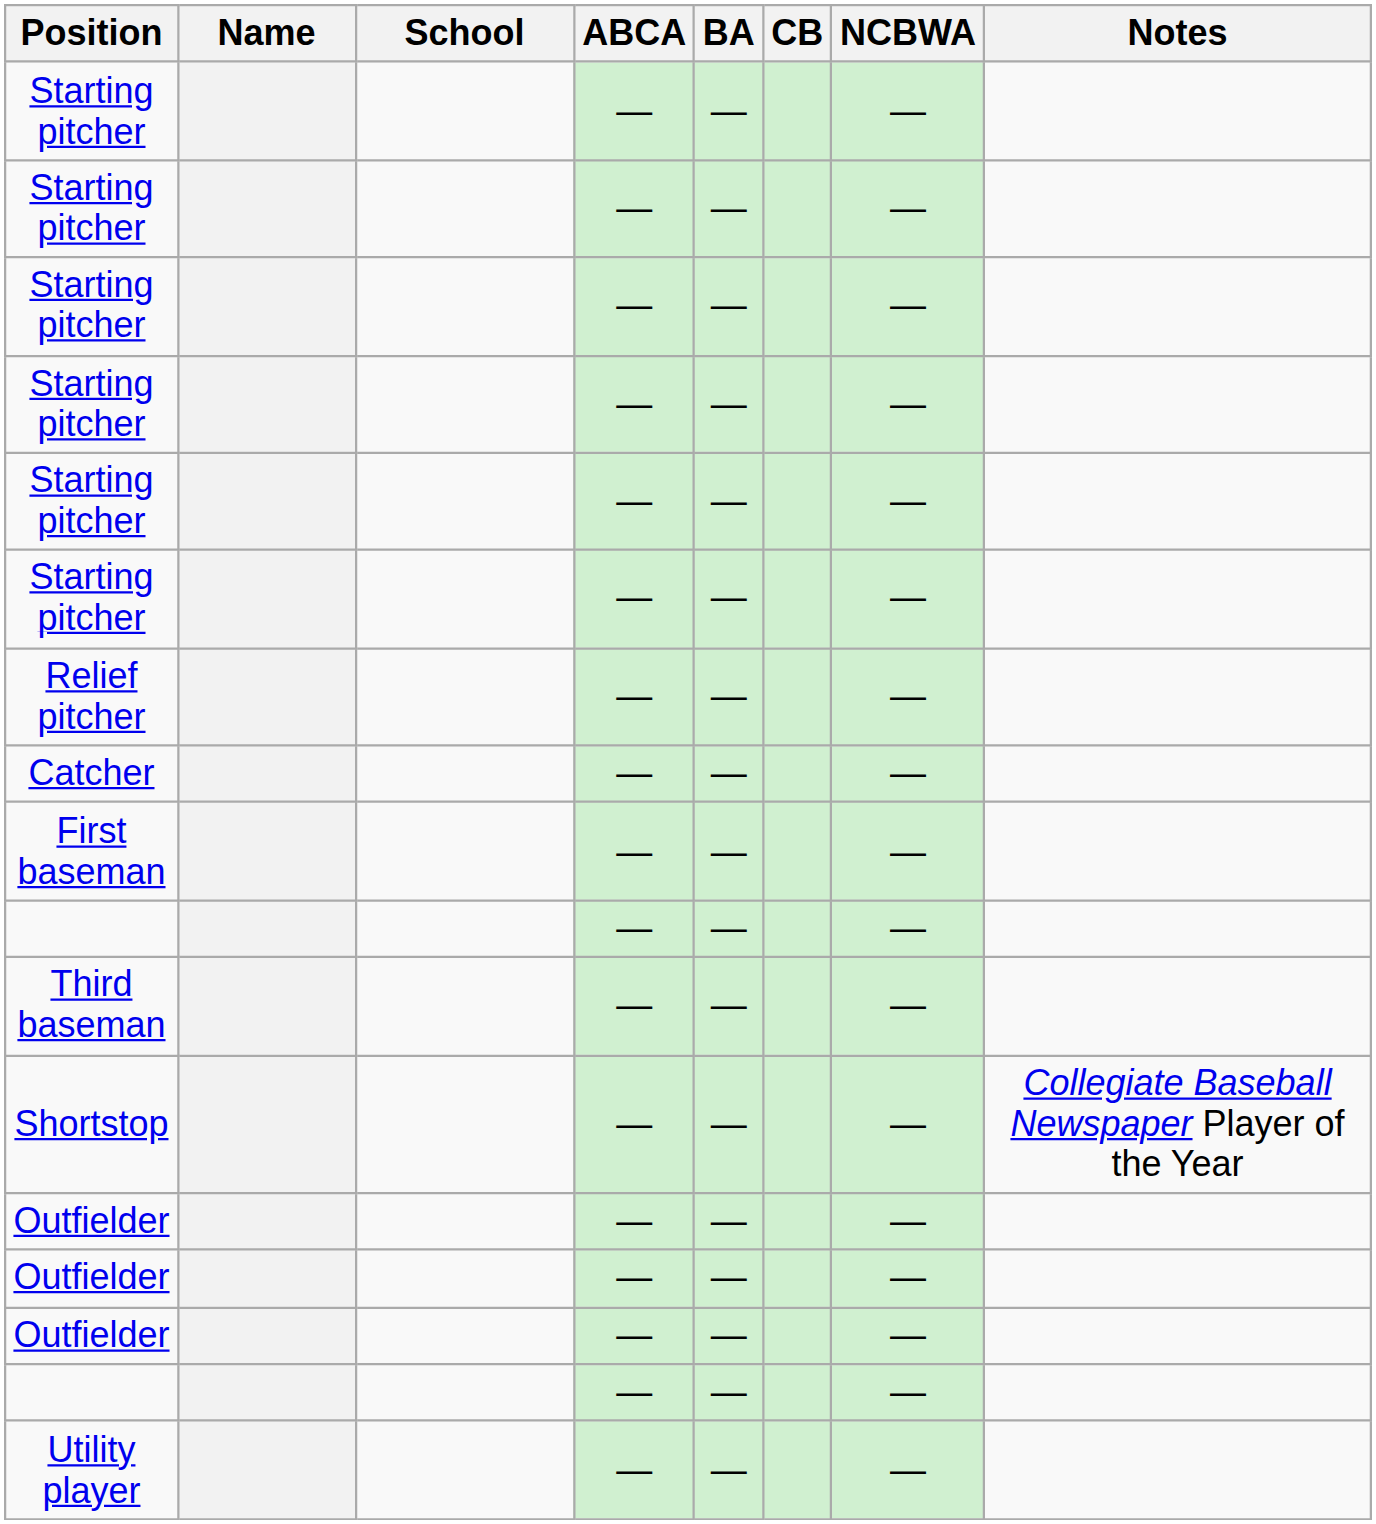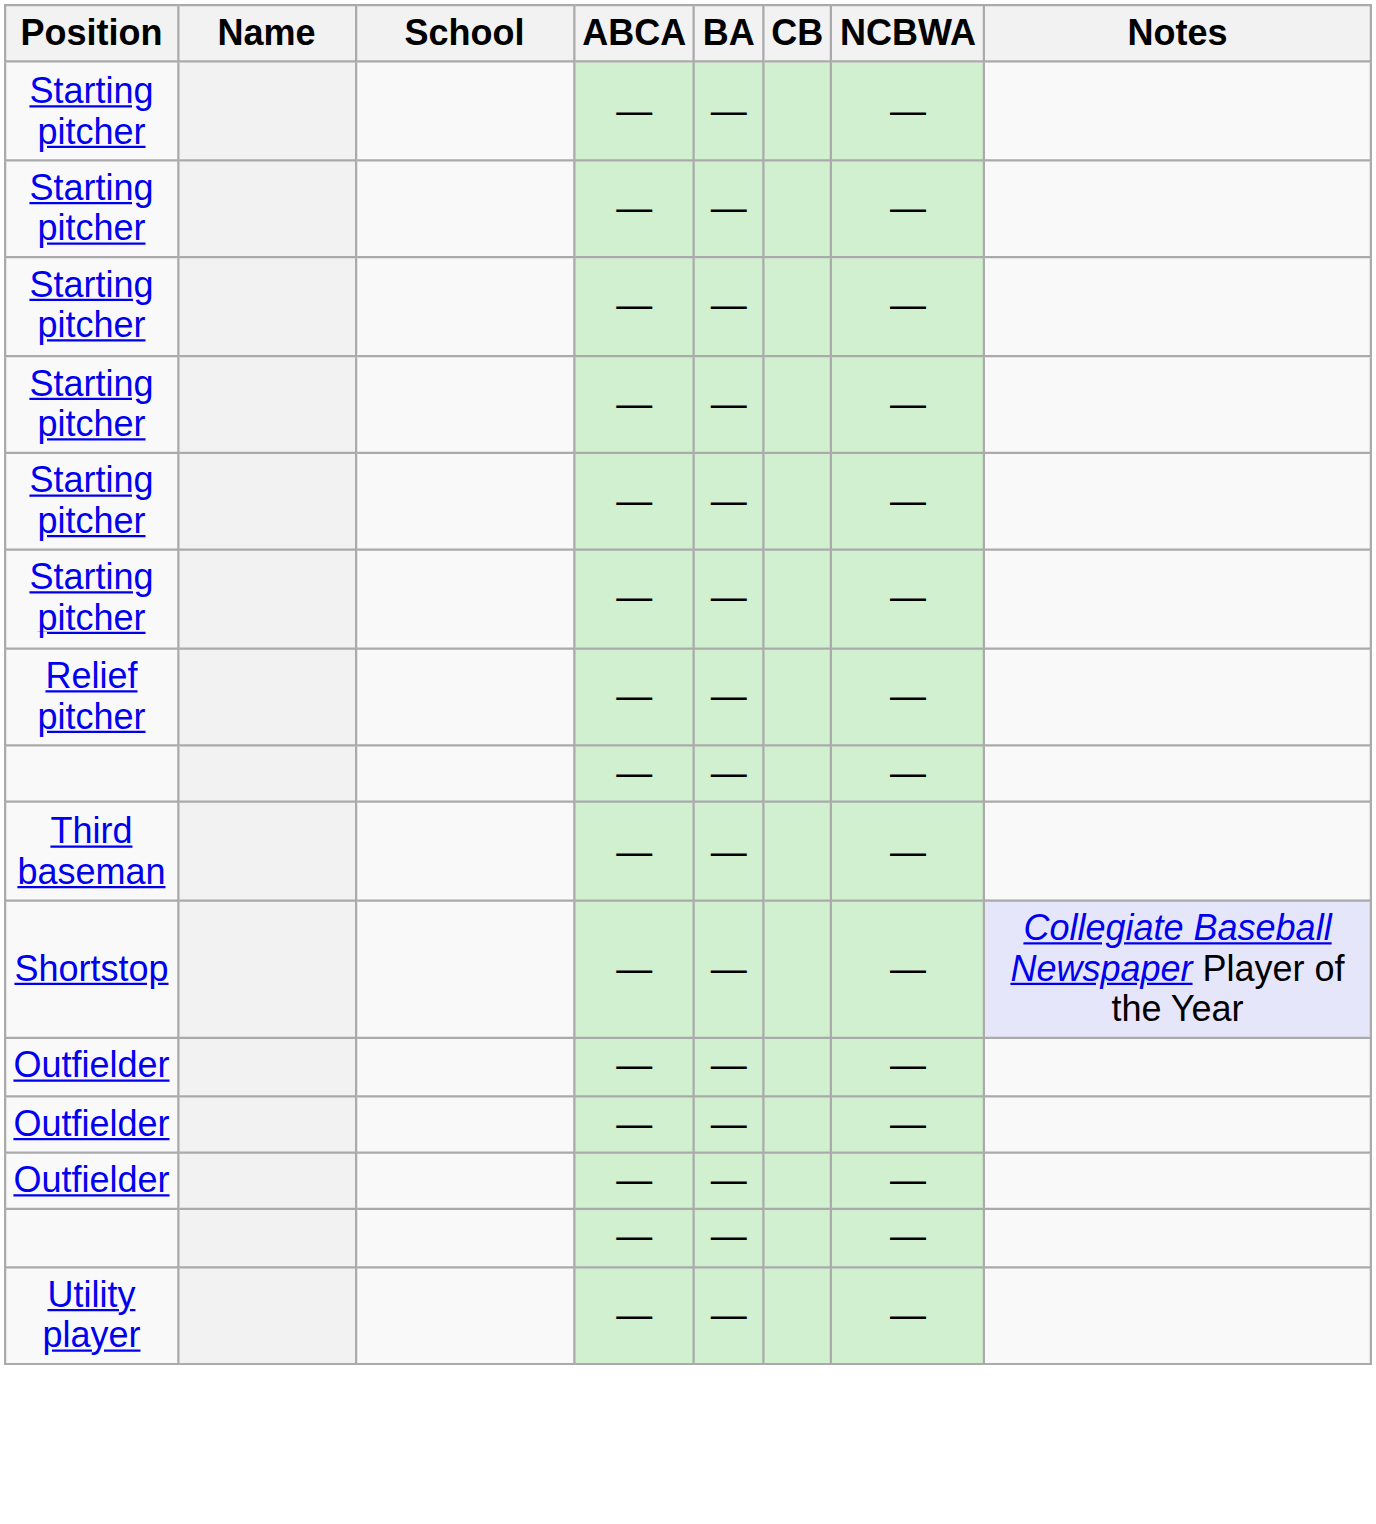 <table class="wikitable sortable plainrowheaders" style="text-align:center">
 <tr>
 <th scope="col" style="width:10%;">Position</th>
 <th scope="col" style="width:13%;">Name</th>
 <th scope="col" style="width:16%;">School</th>
 <th scope="col">ABCA</th>
 <th scope="col">BA</th>
 <th scope="col">CB</th>
 <th scope="col">NCBWA</th>
 <th scope="col" class="unsortable">Notes</th>
 </tr>
 <tr>
 <td><a href='#'>Starting pitcher</a></td>
 <th scope="row" style="text-align:center"></th>
 <td style=><strong><a href='#'></a></strong></td>
 <td style="background:#d0f0d0;">—</td>
 <td style="background:#d0f0d0;">—</td>
 <td style="background:#d0f0d0;"></td>
 <td style="background:#d0f0d0;">—</td>
 <td></td>
 </tr>
 <tr>
 <td><a href='#'>Starting pitcher</a></td>
 <th scope="row" style="text-align:center"></th>
 <td style=><strong></strong></td>
 <td style="background:#d0f0d0;">—</td>
 <td style="background:#d0f0d0;">—</td>
 <td style="background:#d0f0d0;"></td>
 <td style="background:#d0f0d0;">—</td>
 <td></td>
 </tr>
 <tr>
 <td><a href='#'>Starting pitcher</a></td>
 <th scope="row" style="text-align:center"></th>
 <td style=><strong><a href='#'></a></strong></td>
 <td style="background:#d0f0d0;">—</td>
 <td style="background:#d0f0d0;">—</td>
 <td style="background:#d0f0d0;"></td>
 <td style="background:#d0f0d0;">—</td>
 <td></td>
 </tr>
 <tr>
 <td><a href='#'>Starting pitcher</a></td>
 <th scope="row" style="text-align:center"></th>
 <td style=><strong><a href='#'></a></strong></td>
 <td style="background:#d0f0d0;">—</td>
 <td style="background:#d0f0d0;">—</td>
 <td style="background:#d0f0d0;"></td>
 <td style="background:#d0f0d0;">—</td>
 <td></td>
 </tr>
 <tr>
 <td><a href='#'>Starting pitcher</a></td>
 <th scope="row" style="text-align:center"></th>
 <td style=><strong></strong></td>
 <td style="background:#d0f0d0;">—</td>
 <td style="background:#d0f0d0;">—</td>
 <td style="background:#d0f0d0;"></td>
 <td style="background:#d0f0d0;">—</td>
 <td></td>
 </tr>
 <tr>
 <td><a href='#'>Starting pitcher</a></td>
 <th scope="row" style="text-align:center"></th>
 <td style=><strong><a href='#'></a></strong></td>
 <td style="background:#d0f0d0;">—</td>
 <td style="background:#d0f0d0;">—</td>
 <td style="background:#d0f0d0;"></td>
 <td style="background:#d0f0d0;">—</td>
 <td></td>
 </tr>
 <tr>
 <td><a href='#'>Relief pitcher</a></td>
 <th scope="row" style="text-align:center"></th>
 <td style=><strong></strong></td>
 <td style="background:#d0f0d0;">—</td>
 <td style="background:#d0f0d0;">—</td>
 <td style="background:#d0f0d0;"></td>
 <td style="background:#d0f0d0;">—</td>
 <td></td>
 </tr>
 <tr>
-<td><a href='#'>Catcher</a></td>
-<th scope="row" style="text-align:center"></th>
-<td style=><strong></strong></td>
-<td style="background:#d0f0d0;">—</td>
-<td style="background:#d0f0d0;">—</td>
-<td style="background:#d0f0d0;"></td>
-<td style="background:#d0f0d0;">—</td>
-<td></td>
-</tr>
-<tr>
-<td><a href='#'>First baseman</a></td>
-<th scope="row" style="text-align:center"></th>
-<td style=><strong><a href='#'></a></strong></td>
-<td style="background:#d0f0d0;">—</td>
-<td style="background:#d0f0d0;">—</td>
-<td style="background:#d0f0d0;"></td>
-<td style="background:#d0f0d0;">—</td>
-<td></td>
-</tr>
-<tr>
 <td></td>
 <th scope="row" style="text-align:center"></th>
 <td style=><strong></strong></td>
 <td style="background:#d0f0d0;">—</td>
 <td style="background:#d0f0d0;">—</td>
 <td style="background:#d0f0d0;"></td>
 <td style="background:#d0f0d0;">—</td>
 <td></td>
 </tr>
 <tr>
 <td><a href='#'>Third baseman</a></td>
 <th scope="row" style="text-align:center"></th>
 <td style=><strong><a href='#'></a></strong></td>
 <td style="background:#d0f0d0;">—</td>
 <td style="background:#d0f0d0;">—</td>
 <td style="background:#d0f0d0;"></td>
 <td style="background:#d0f0d0;">—</td>
 <td></td>
 </tr>
 <tr>
 <td><a href='#'>Shortstop</a></td>
 <th scope="row" style="text-align:center"></th>
 <td style=><strong></strong></td>
 <td style="background:#d0f0d0;">—</td>
 <td style="background:#d0f0d0;">—</td>
 <td style="background:#d0f0d0;"></td>
 <td style="background:#d0f0d0;">—</td>
-<td><em><a href='#'>Collegiate Baseball Newspaper</a></em> Player of the Year</td>
+<td style="background: lavender;"><em><a href='#'>Collegiate Baseball Newspaper</a></em> Player of the Year</td>
 </tr>
 <tr>
 <td><a href='#'>Outfielder</a></td>
 <th scope="row" style="text-align:center"></th>
 <td style=><strong><a href='#'></a></strong></td>
 <td style="background:#d0f0d0;">—</td>
 <td style="background:#d0f0d0;">—</td>
 <td style="background:#d0f0d0;"></td>
 <td style="background:#d0f0d0;">—</td>
 <td></td>
 </tr>
 <tr>
 <td><a href='#'>Outfielder</a></td>
 <th scope="row" style="text-align:center"></th>
 <td style=><strong><a href='#'></a></strong></td>
 <td style="background:#d0f0d0;">—</td>
 <td style="background:#d0f0d0;">—</td>
 <td style="background:#d0f0d0;"></td>
 <td style="background:#d0f0d0;">—</td>
 <td></td>
 </tr>
 <tr>
 <td><a href='#'>Outfielder</a></td>
 <th scope="row" style="text-align:center"></th>
 <td style=><strong><a href='#'></a></strong></td>
 <td style="background:#d0f0d0;">—</td>
 <td style="background:#d0f0d0;">—</td>
 <td style="background:#d0f0d0;"></td>
 <td style="background:#d0f0d0;">—</td>
 <td></td>
 </tr>
 <tr>
 <td></td>
 <th scope="row" style="text-align:center"></th>
 <td style=><strong></strong></td>
 <td style="background:#d0f0d0;">—</td>
 <td style="background:#d0f0d0;">—</td>
 <td style="background:#d0f0d0;"></td>
 <td style="background:#d0f0d0;">—</td>
 <td></td>
 </tr>
 <tr>
 <td><a href='#'>Utility player</a></td>
 <th scope="row" style="text-align:center"></th>
 <td style=><strong></strong></td>
 <td style="background:#d0f0d0;">—</td>
 <td style="background:#d0f0d0;">—</td>
 <td style="background:#d0f0d0;"></td>
 <td style="background:#d0f0d0;">—</td>
 <td></td>
 </tr>
 </table>
